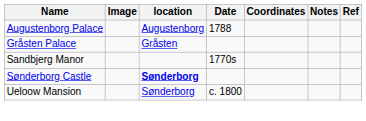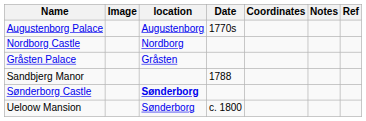 <table class="wikitable sortable">
 <tr>
 <th>Name</th>
 <th>Image</th>
 <th>location</th>
 <th>Date</th>
 <th>Coordinates</th>
 <th>Notes</th>
 <th>Ref</th>
 </tr>
 <tr>
 <td><a href='#'>Augustenborg Palace</a></td>
 <td></td>
 <td><a href='#'>Augustenborg</a></td>
-<td>1788</td>
+<td>1770s</td>
+<td></td>
+<td></td>
+<td></td>
+</tr>
+<tr>
+<td><a href='#'>Nordborg Castle</a></td>
+<td></td>
+<td><a href='#'>Nordborg</a></td>
+<td></td>
 <td></td>
 <td></td>
 <td></td>
 </tr>
 <tr>
 <td><a href='#'>Gråsten Palace</a></td>
 <td></td>
 <td><a href='#'>Gråsten</a></td>
 <td></td>
 <td></td>
 <td></td>
 <td></td>
 </tr>
 <tr>
 <td>Sandbjerg  Manor</td>
 <td></td>
 <td></td>
-<td>1770s</td>
+<td>1788</td>
 <td></td>
 <td></td>
 <td></td>
 </tr>
 <tr>
 <td><a href='#'>Sønderborg Castle</a></td>
 <td></td>
 <td><strong><a href='#'>Sønderborg</a></strong></td>
 <td></td>
 <td></td>
 <td></td>
 <td></td>
 </tr>
 <tr>
 <td>Ueloow Mansion</td>
 <td></td>
 <td><a href='#'>Sønderborg</a></td>
 <td>c. 1800</td>
 <td></td>
 <td></td>
 <td></td>
 </tr>
 </table>
